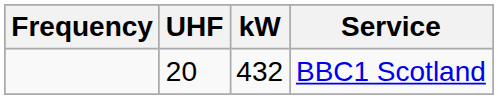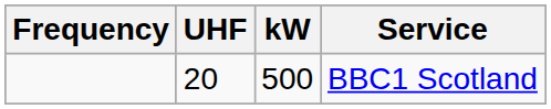 <table class="wikitable sortable">
 <tr>
 <th>Frequency</th>
 <th>UHF</th>
 <th>kW</th>
 <th>Service</th>
 </tr>
 <tr>
 <td></td>
 <td>20</td>
-<td>432</td>
+<td>500</td>
 <td><a href='#'>BBC1 Scotland</a></td>
 </tr>
 </table>
